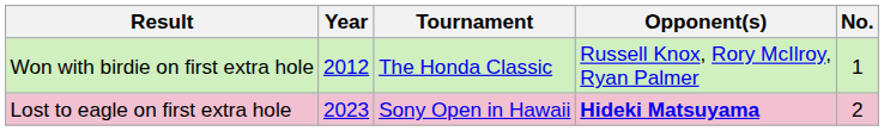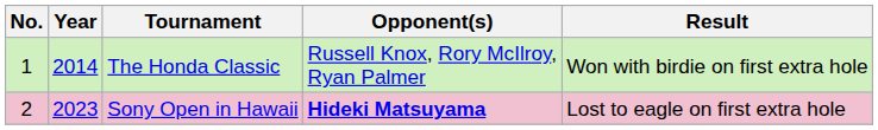 <table class="wikitable" style="font-size:95%;">
 <tr>
-<th>Result</th>
+<th>No.</th>
 <th>Year</th>
 <th>Tournament</th>
 <th>Opponent(s)</th>
-<th>No.</th>
+<th>Result</th>
 </tr>
 <tr style="background:#D0F0C0;">
-<td>Won with birdie on first extra hole</td>
-<td><a href='#'>2012</a></td>
+<td align=center>1</td>
+<td><a href='#'>2014</a></td>
 <td><a href='#'>The Honda Classic</a></td>
 <td> <a href='#'>Russell Knox</a>,  <a href='#'>Rory McIlroy</a>,<br> <a href='#'>Ryan Palmer</a></td>
-<td align=center>1</td>
+<td>Won with birdie on first extra hole</td>
 </tr>
 <tr style="background:#F2C1D1;">
-<td>Lost to eagle on first extra hole</td>
+<td align=center>2</td>
 <td><a href='#'>2023</a></td>
 <td><a href='#'>Sony Open in Hawaii</a></td>
 <td><strong> <a href='#'>Hideki Matsuyama</a></strong></td>
-<td align=center>2</td>
+<td>Lost to eagle on first extra hole</td>
 </tr>
 </table>
